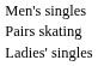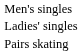 <table>
 <tr>
 <td>Men's singles <br> </td>
+<td></td>
+<td></td>
+<td></td>
+</tr>
+<tr>
+<td>Ladies' singles <br> </td>
 <td></td>
 <td></td>
 <td></td>
 </tr>
 <tr>
 <td>Pairs skating <br> </td>
 <td></td>
 <td></td>
 <td></td>
 </tr>
-<tr>
-<td>Ladies' singles <br> </td>
-<td></td>
-<td></td>
-<td></td>
-</tr>
 </table>
